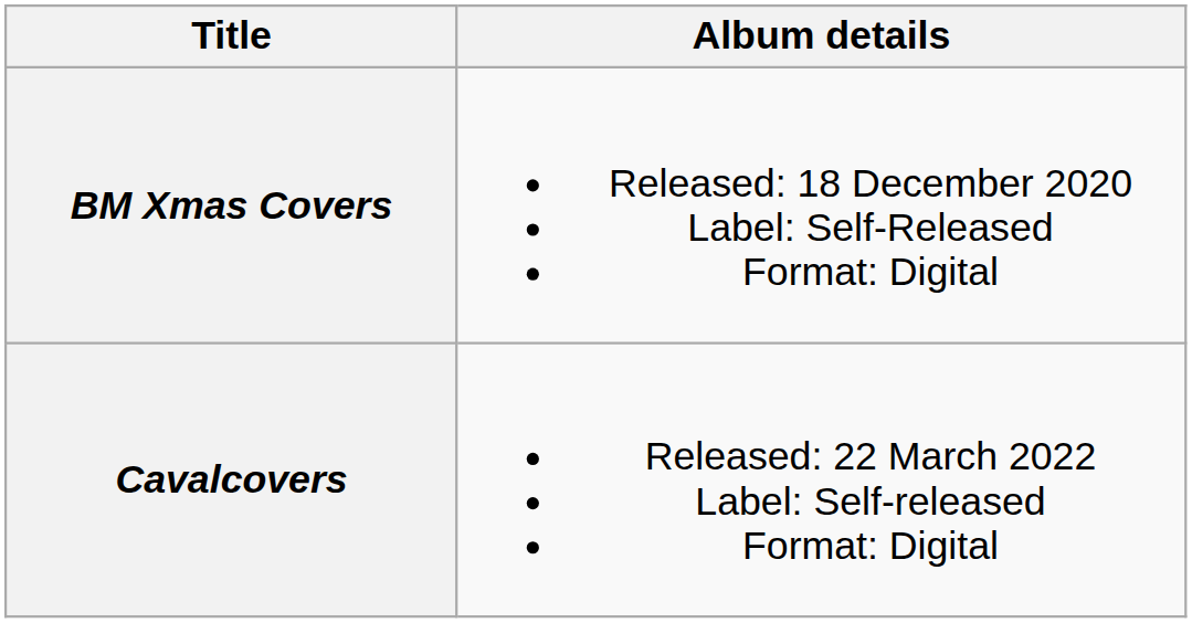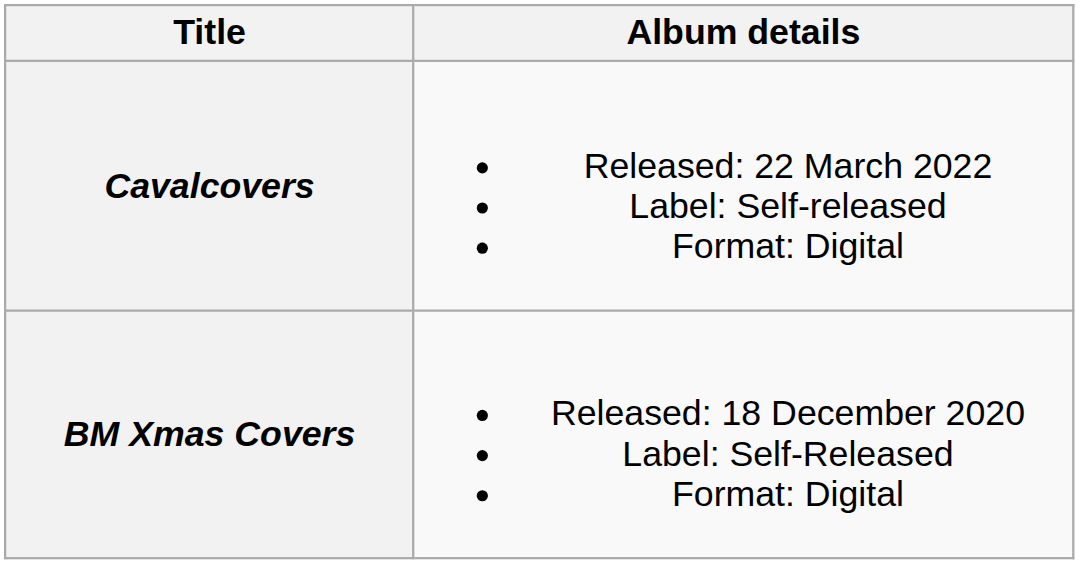 <table class="wikitable plainrowheaders" style="text-align:center;">
 <tr>
 <th scope="col" style="width:11em;">Title</th>
 <th scope="col" style="width:18em;">Album details</th>
 </tr>
 <tr>
+<th scope="row"><em>Cavalcovers</em></th>
+<td><br><ul><li>Released: 22 March 2022</li><li>Label: Self-released</li><li>Format: Digital</li></ul></td>
+</tr>
+<tr>
 <th scope="row"><em>BM Xmas Covers</em></th>
 <td><br><ul><li>Released: 18 December 2020</li><li>Label: Self-Released</li><li>Format: Digital</li></ul></td>
 </tr>
-<tr>
-<th scope="row"><em>Cavalcovers</em></th>
-<td><br><ul><li>Released: 22 March 2022</li><li>Label: Self-released</li><li>Format: Digital</li></ul></td>
-</tr>
 </table>
